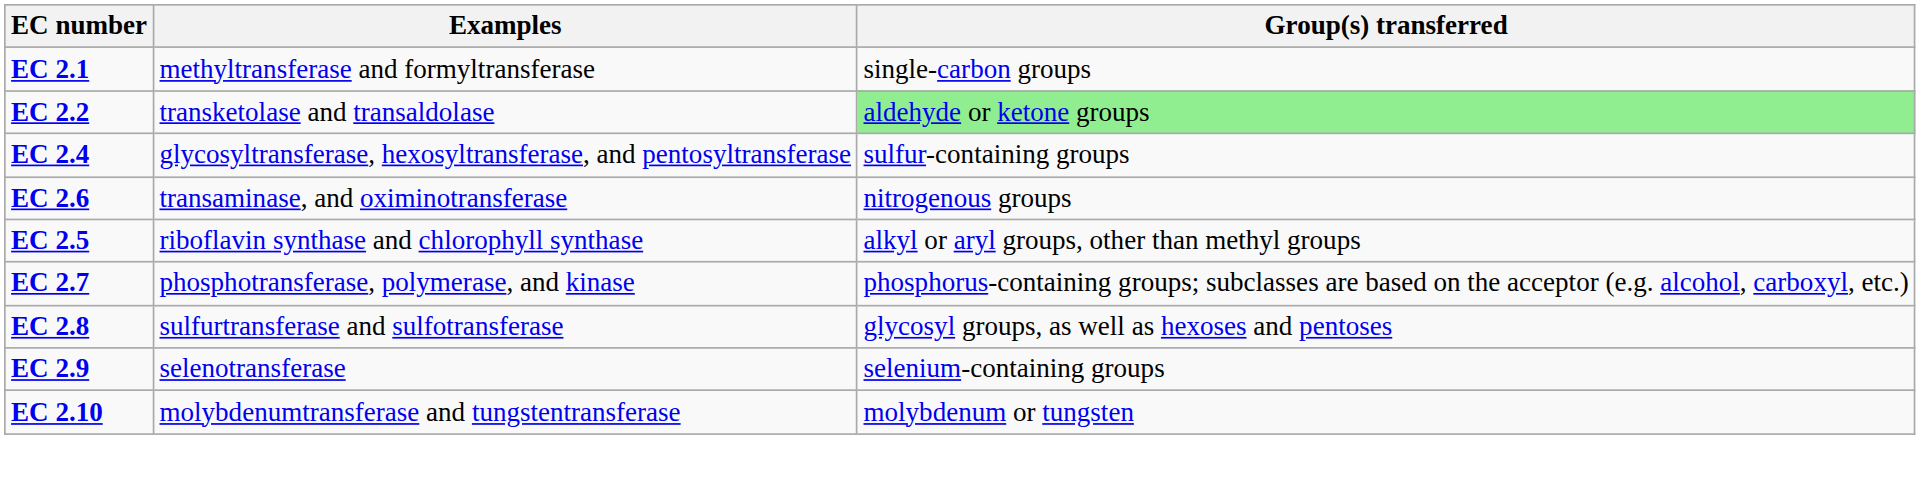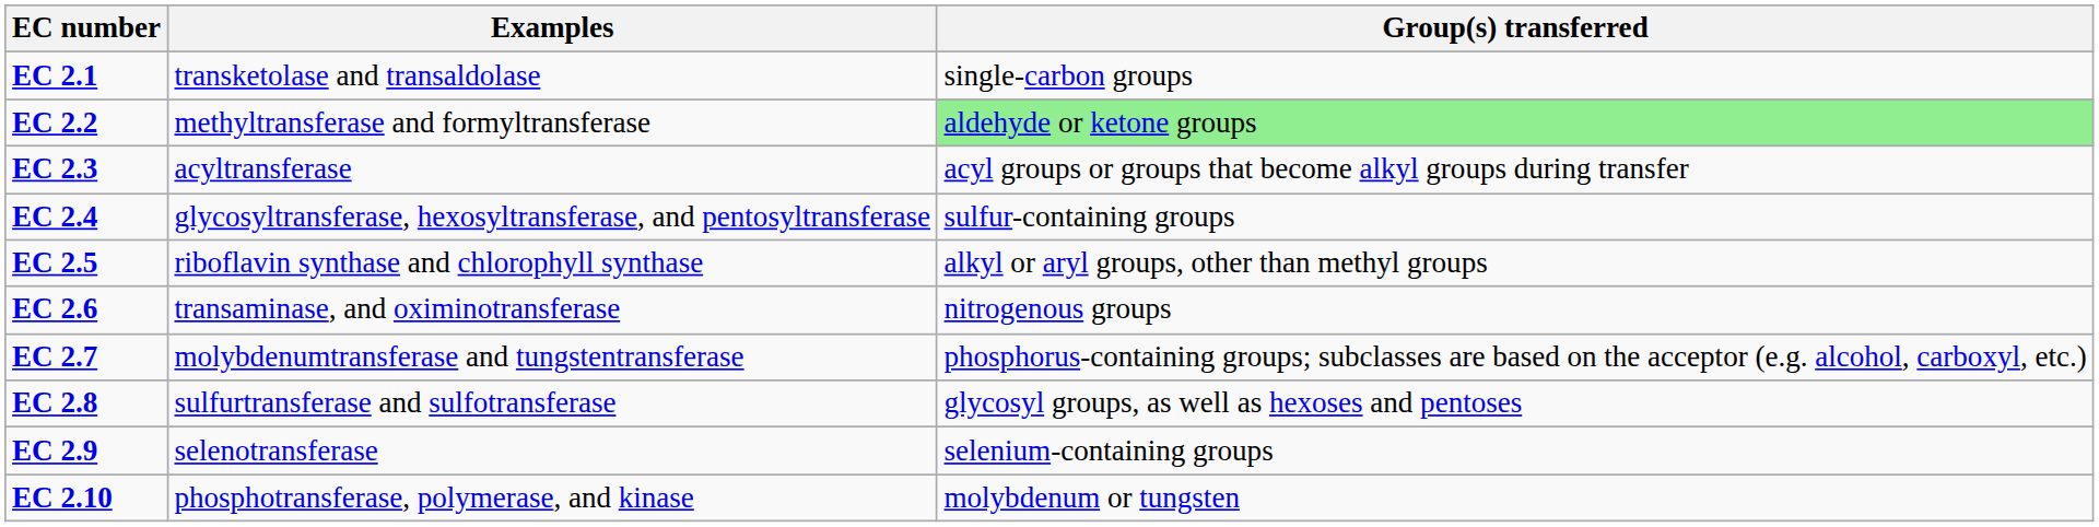 <table class="wikitable">
 <tr>
 <th>EC number</th>
 <th>Examples</th>
 <th>Group(s) transferred</th>
 </tr>
 <tr>
 <td align=><strong><a href='#'>EC 2.1</a></strong></td>
-<td><a href='#'>methyltransferase</a> and formyltransferase</td>
+<td><a href='#'>transketolase</a> and <a href='#'>transaldolase</a></td>
 <td>single-<a href='#'>carbon</a> groups</td>
 </tr>
 <tr>
 <td align=><strong><a href='#'>EC 2.2</a></strong></td>
-<td><a href='#'>transketolase</a> and <a href='#'>transaldolase</a></td>
+<td><a href='#'>methyltransferase</a> and formyltransferase</td>
 <td style="background: lightgreen;"><a href='#'>aldehyde</a> or <a href='#'>ketone</a> groups</td>
+</tr>
+<tr>
+<td align=><strong><a href='#'>EC 2.3</a></strong></td>
+<td><a href='#'>acyltransferase</a></td>
+<td><a href='#'>acyl</a> groups or groups that become <a href='#'>alkyl</a> groups during transfer</td>
 </tr>
 <tr>
 <td align=><strong><a href='#'>EC 2.4</a></strong></td>
 <td><a href='#'>glycosyltransferase</a>, <a href='#'>hexosyltransferase</a>, and <a href='#'>pentosyltransferase</a></td>
 <td><a href='#'>sulfur</a>-containing groups</td>
 </tr>
 <tr>
+<td align=><strong><a href='#'>EC 2.5</a></strong></td>
+<td><a href='#'>riboflavin synthase</a> and <a href='#'>chlorophyll synthase</a></td>
+<td><a href='#'>alkyl</a> or <a href='#'>aryl</a> groups, other than methyl groups</td>
+</tr>
+<tr>
 <td align=><strong><a href='#'>EC 2.6</a></strong></td>
 <td><a href='#'>transaminase</a>, and <a href='#'>oximinotransferase</a></td>
 <td><a href='#'>nitrogenous</a> groups</td>
 </tr>
 <tr>
-<td align=><strong><a href='#'>EC 2.5</a></strong></td>
-<td><a href='#'>riboflavin synthase</a> and <a href='#'>chlorophyll synthase</a></td>
-<td><a href='#'>alkyl</a> or <a href='#'>aryl</a> groups, other than methyl groups</td>
-</tr>
-<tr>
 <td align=><strong><a href='#'>EC 2.7</a></strong></td>
-<td><a href='#'>phosphotransferase</a>, <a href='#'>polymerase</a>, and <a href='#'>kinase</a></td>
+<td><a href='#'>molybdenumtransferase</a> and <a href='#'>tungstentransferase</a></td>
 <td><a href='#'>phosphorus</a>-containing groups; subclasses are based on the acceptor (e.g. <a href='#'>alcohol</a>, <a href='#'>carboxyl</a>, etc.)</td>
 </tr>
 <tr>
 <td align=><strong><a href='#'>EC 2.8</a></strong></td>
 <td><a href='#'>sulfurtransferase</a> and <a href='#'>sulfotransferase</a></td>
 <td><a href='#'>glycosyl</a> groups, as well as <a href='#'>hexoses</a> and <a href='#'>pentoses</a></td>
 </tr>
 <tr>
 <td align=><strong><a href='#'>EC 2.9</a></strong></td>
 <td><a href='#'>selenotransferase</a></td>
 <td><a href='#'>selenium</a>-containing groups</td>
 </tr>
 <tr>
 <td align=><strong><a href='#'>EC 2.10</a></strong></td>
-<td><a href='#'>molybdenumtransferase</a> and <a href='#'>tungstentransferase</a></td>
+<td><a href='#'>phosphotransferase</a>, <a href='#'>polymerase</a>, and <a href='#'>kinase</a></td>
 <td><a href='#'>molybdenum</a> or <a href='#'>tungsten</a></td>
 </tr>
 </table>
